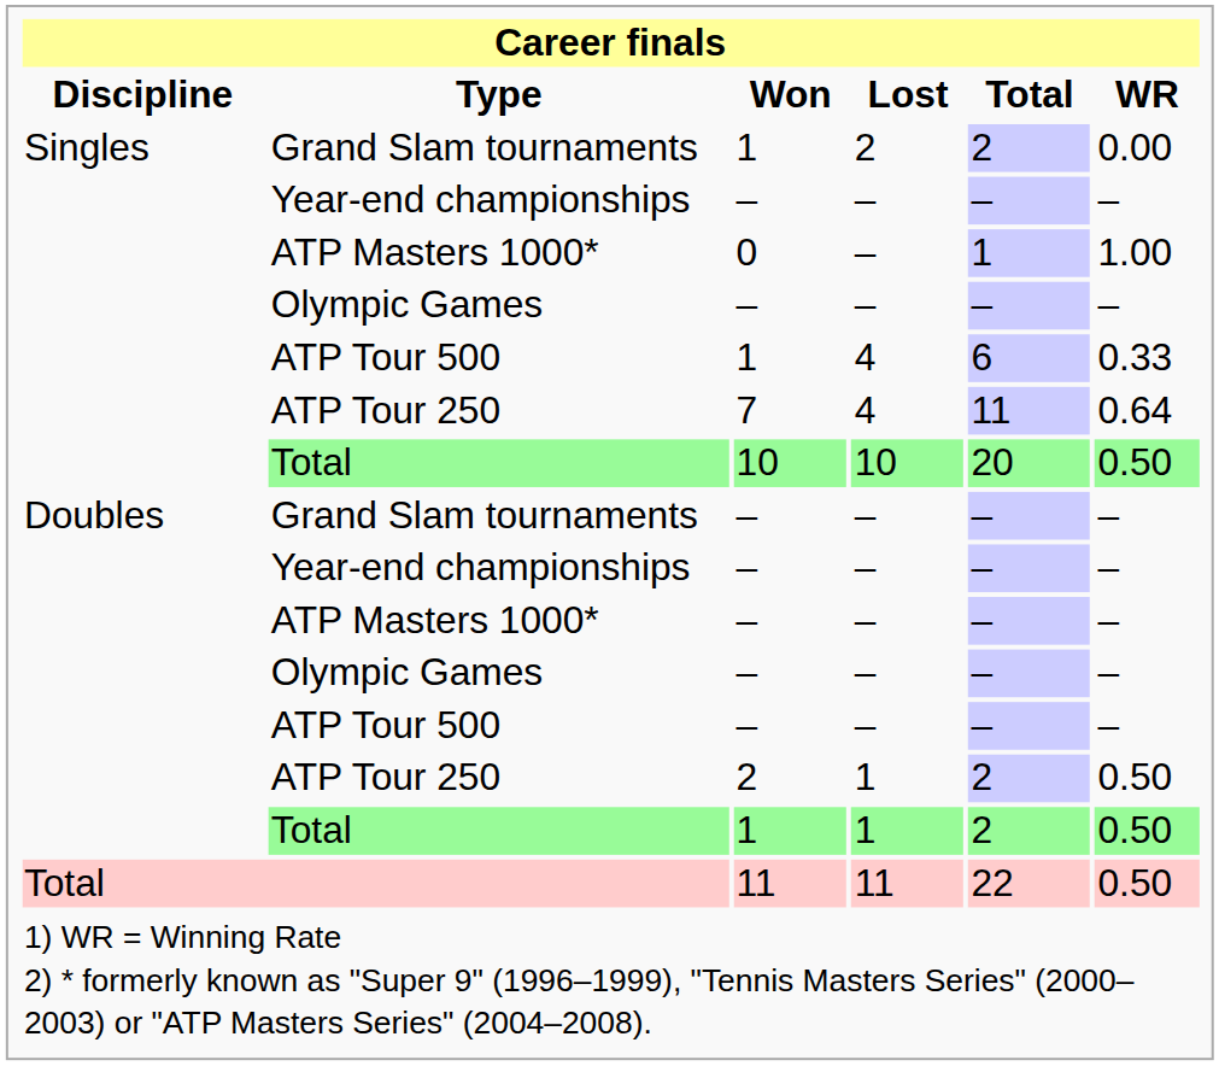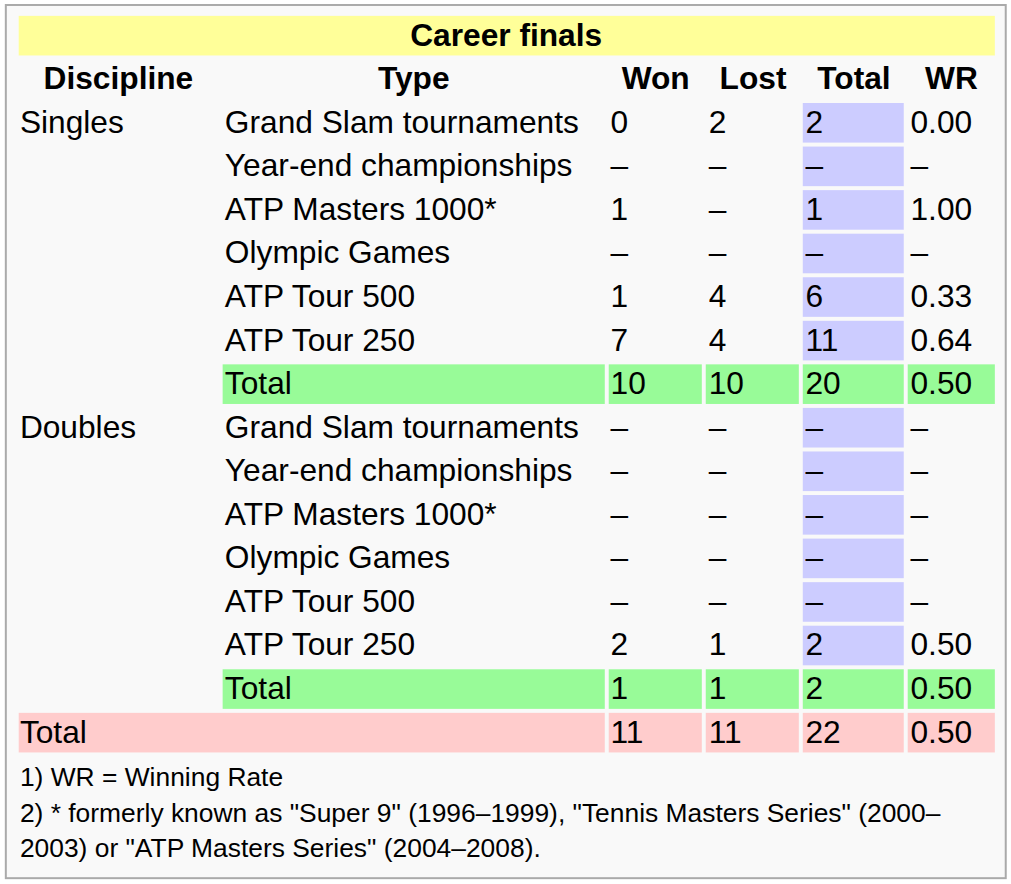 <table class="infobox vcard vevent" style="width:40%;">
 <tr bgcolor=FFFF99>
 <th colspan=6>Career finals</th>
 </tr>
 <tr>
 <th>Discipline</th>
 <th>Type</th>
 <th>Won</th>
 <th>Lost</th>
 <th>Total</th>
 <th>WR</th>
 </tr>
 <tr>
 <td rowspan=7>Singles</td>
 <td>Grand Slam tournaments</td>
-<td>1</td>
+<td>0</td>
 <td>2</td>
 <td bgcolor=CCCCFF>2</td>
 <td>0.00</td>
 </tr>
 <tr>
 <td>Year-end championships</td>
 <td>–</td>
 <td>–</td>
 <td bgcolor=CCCCFF>–</td>
 <td>–</td>
 </tr>
 <tr>
 <td>ATP Masters 1000*</td>
-<td>0</td>
+<td>1</td>
 <td>–</td>
 <td bgcolor=CCCCFF>1</td>
 <td>1.00</td>
 </tr>
 <tr>
 <td>Olympic Games</td>
 <td>–</td>
 <td>–</td>
 <td bgcolor=CCCCFF>–</td>
 <td>–</td>
 </tr>
 <tr>
 <td>ATP Tour 500</td>
 <td>1</td>
 <td>4</td>
 <td bgcolor=CCCCFF>6</td>
 <td>0.33</td>
 </tr>
 <tr>
 <td>ATP Tour 250</td>
 <td>7</td>
 <td>4</td>
 <td bgcolor=CCCCFF>11</td>
 <td>0.64</td>
 </tr>
 <tr bgcolor=98fb98>
 <td>Total</td>
 <td>10</td>
 <td>10</td>
 <td>20</td>
 <td>0.50</td>
 </tr>
 <tr>
 <td rowspan=7>Doubles</td>
 <td>Grand Slam tournaments</td>
 <td>–</td>
 <td>–</td>
 <td bgcolor=CCCCFF>–</td>
 <td>–</td>
 </tr>
 <tr>
 <td>Year-end championships</td>
 <td>–</td>
 <td>–</td>
 <td bgcolor=CCCCFF>–</td>
 <td>–</td>
 </tr>
 <tr>
 <td>ATP Masters 1000*</td>
 <td>–</td>
 <td>–</td>
 <td bgcolor=CCCCFF>–</td>
 <td>–</td>
 </tr>
 <tr>
 <td>Olympic Games</td>
 <td>–</td>
 <td>–</td>
 <td bgcolor=CCCCFF>–</td>
 <td>–</td>
 </tr>
 <tr>
 <td>ATP Tour 500</td>
 <td>–</td>
 <td>–</td>
 <td bgcolor=CCCCFF>–</td>
 <td>–</td>
 </tr>
 <tr>
 <td>ATP Tour 250</td>
 <td>2</td>
 <td>1</td>
 <td bgcolor=CCCCFF>2</td>
 <td>0.50</td>
 </tr>
 <tr bgcolor=98fb98>
 <td>Total</td>
 <td>1</td>
 <td>1</td>
 <td>2</td>
 <td>0.50</td>
 </tr>
 <tr bgcolor=FFCCCC>
 <td colspan=2>Total</td>
 <td>11</td>
 <td>11</td>
 <td>22</td>
 <td>0.50</td>
 </tr>
 <tr>
 <td colspan=6><small>1) WR = Winning Rate <br>2) * formerly known as "Super 9" (1996–1999), "Tennis Masters Series" (2000–2003) or "ATP Masters Series" (2004–2008).</small></td>
 </tr>
 </table>
